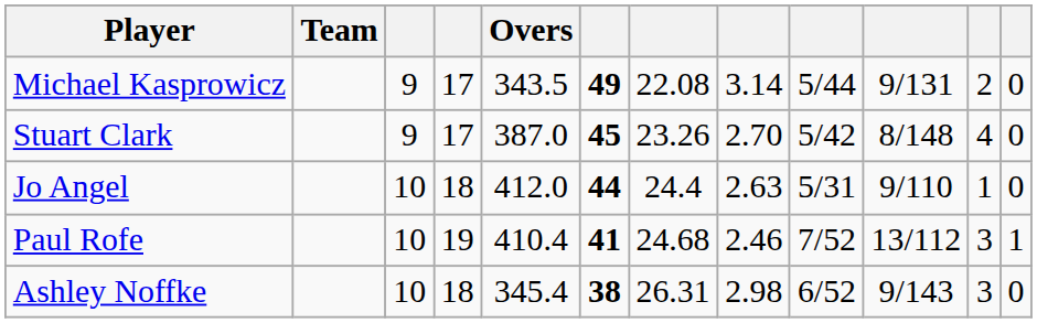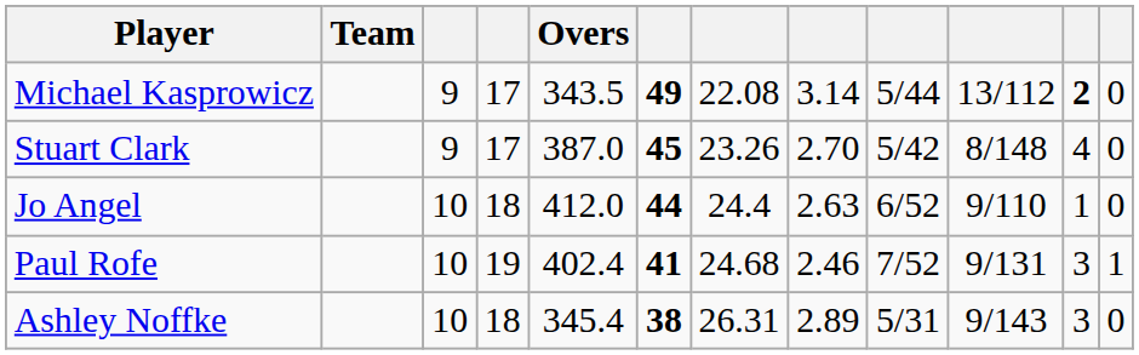 <table class="wikitable sortable" style="text-align:center">
 <tr>
 <th class="unsortable">Player</th>
 <th>Team</th>
 <th></th>
 <th></th>
 <th>Overs</th>
 <th></th>
 <th></th>
 <th></th>
 <th></th>
 <th></th>
 <th></th>
 <th></th>
 </tr>
 <tr>
 <td style="text-align:left"><a href='#'>Michael Kasprowicz</a></td>
 <td style="text-align:left"></td>
 <td>9</td>
 <td>17</td>
 <td>343.5</td>
 <td><strong>49</strong></td>
 <td>22.08</td>
 <td>3.14</td>
 <td>5/44</td>
-<td>9/131</td>
-<td>2</td>
+<td>13/112</td>
+<td><strong>2</strong></td>
 <td>0</td>
 </tr>
 <tr>
 <td style="text-align:left"><a href='#'>Stuart Clark</a></td>
 <td style="text-align:left"></td>
 <td>9</td>
 <td>17</td>
 <td>387.0</td>
 <td><strong>45</strong></td>
 <td>23.26</td>
 <td>2.70</td>
 <td>5/42</td>
 <td>8/148</td>
 <td>4</td>
 <td>0</td>
 </tr>
 <tr>
 <td style="text-align:left"><a href='#'>Jo Angel</a></td>
 <td style="text-align:left"></td>
 <td>10</td>
 <td>18</td>
 <td>412.0</td>
 <td><strong>44</strong></td>
 <td>24.4</td>
 <td>2.63</td>
-<td>5/31</td>
+<td>6/52</td>
 <td>9/110</td>
 <td>1</td>
 <td>0</td>
 </tr>
 <tr>
 <td style="text-align:left"><a href='#'>Paul Rofe</a></td>
 <td style="text-align:left"></td>
 <td>10</td>
 <td>19</td>
-<td>410.4</td>
+<td>402.4</td>
 <td><strong>41</strong></td>
 <td>24.68</td>
 <td>2.46</td>
 <td>7/52</td>
-<td>13/112</td>
+<td>9/131</td>
 <td>3</td>
 <td>1</td>
 </tr>
 <tr>
 <td style="text-align:left"><a href='#'>Ashley Noffke</a></td>
 <td style="text-align:left"></td>
 <td>10</td>
 <td>18</td>
 <td>345.4</td>
 <td><strong>38</strong></td>
 <td>26.31</td>
-<td>2.98</td>
-<td>6/52</td>
+<td>2.89</td>
+<td>5/31</td>
 <td>9/143</td>
 <td>3</td>
 <td>0</td>
 </tr>
 </table>
